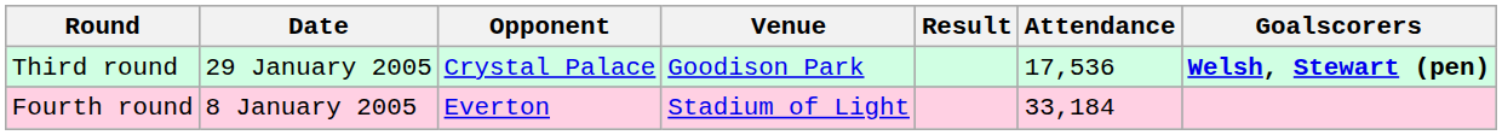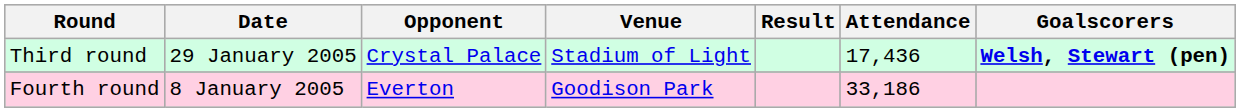 <table class="wikitable">
 <tr>
 <th>Round</th>
 <th>Date</th>
 <th>Opponent</th>
 <th>Venue</th>
 <th>Result</th>
 <th>Attendance</th>
 <th>Goalscorers</th>
 </tr>
 <tr style="background-color: #d0ffe3;">
 <td>Third round</td>
 <td>29 January 2005</td>
 <td><a href='#'>Crystal Palace</a></td>
-<td><a href='#'>Goodison Park</a></td>
+<td><a href='#'>Stadium of Light</a></td>
 <td></td>
-<td>17,536</td>
+<td>17,436</td>
 <td><strong><a href='#'>Welsh</a>, <a href='#'>Stewart</a> (pen)</strong></td>
 </tr>
 <tr style="background-color: #ffd0e3;">
 <td>Fourth round</td>
 <td>8 January 2005</td>
 <td><a href='#'>Everton</a></td>
-<td><a href='#'>Stadium of Light</a></td>
+<td><a href='#'>Goodison Park</a></td>
 <td></td>
-<td>33,184</td>
+<td>33,186</td>
 <td></td>
 </tr>
 </table>
